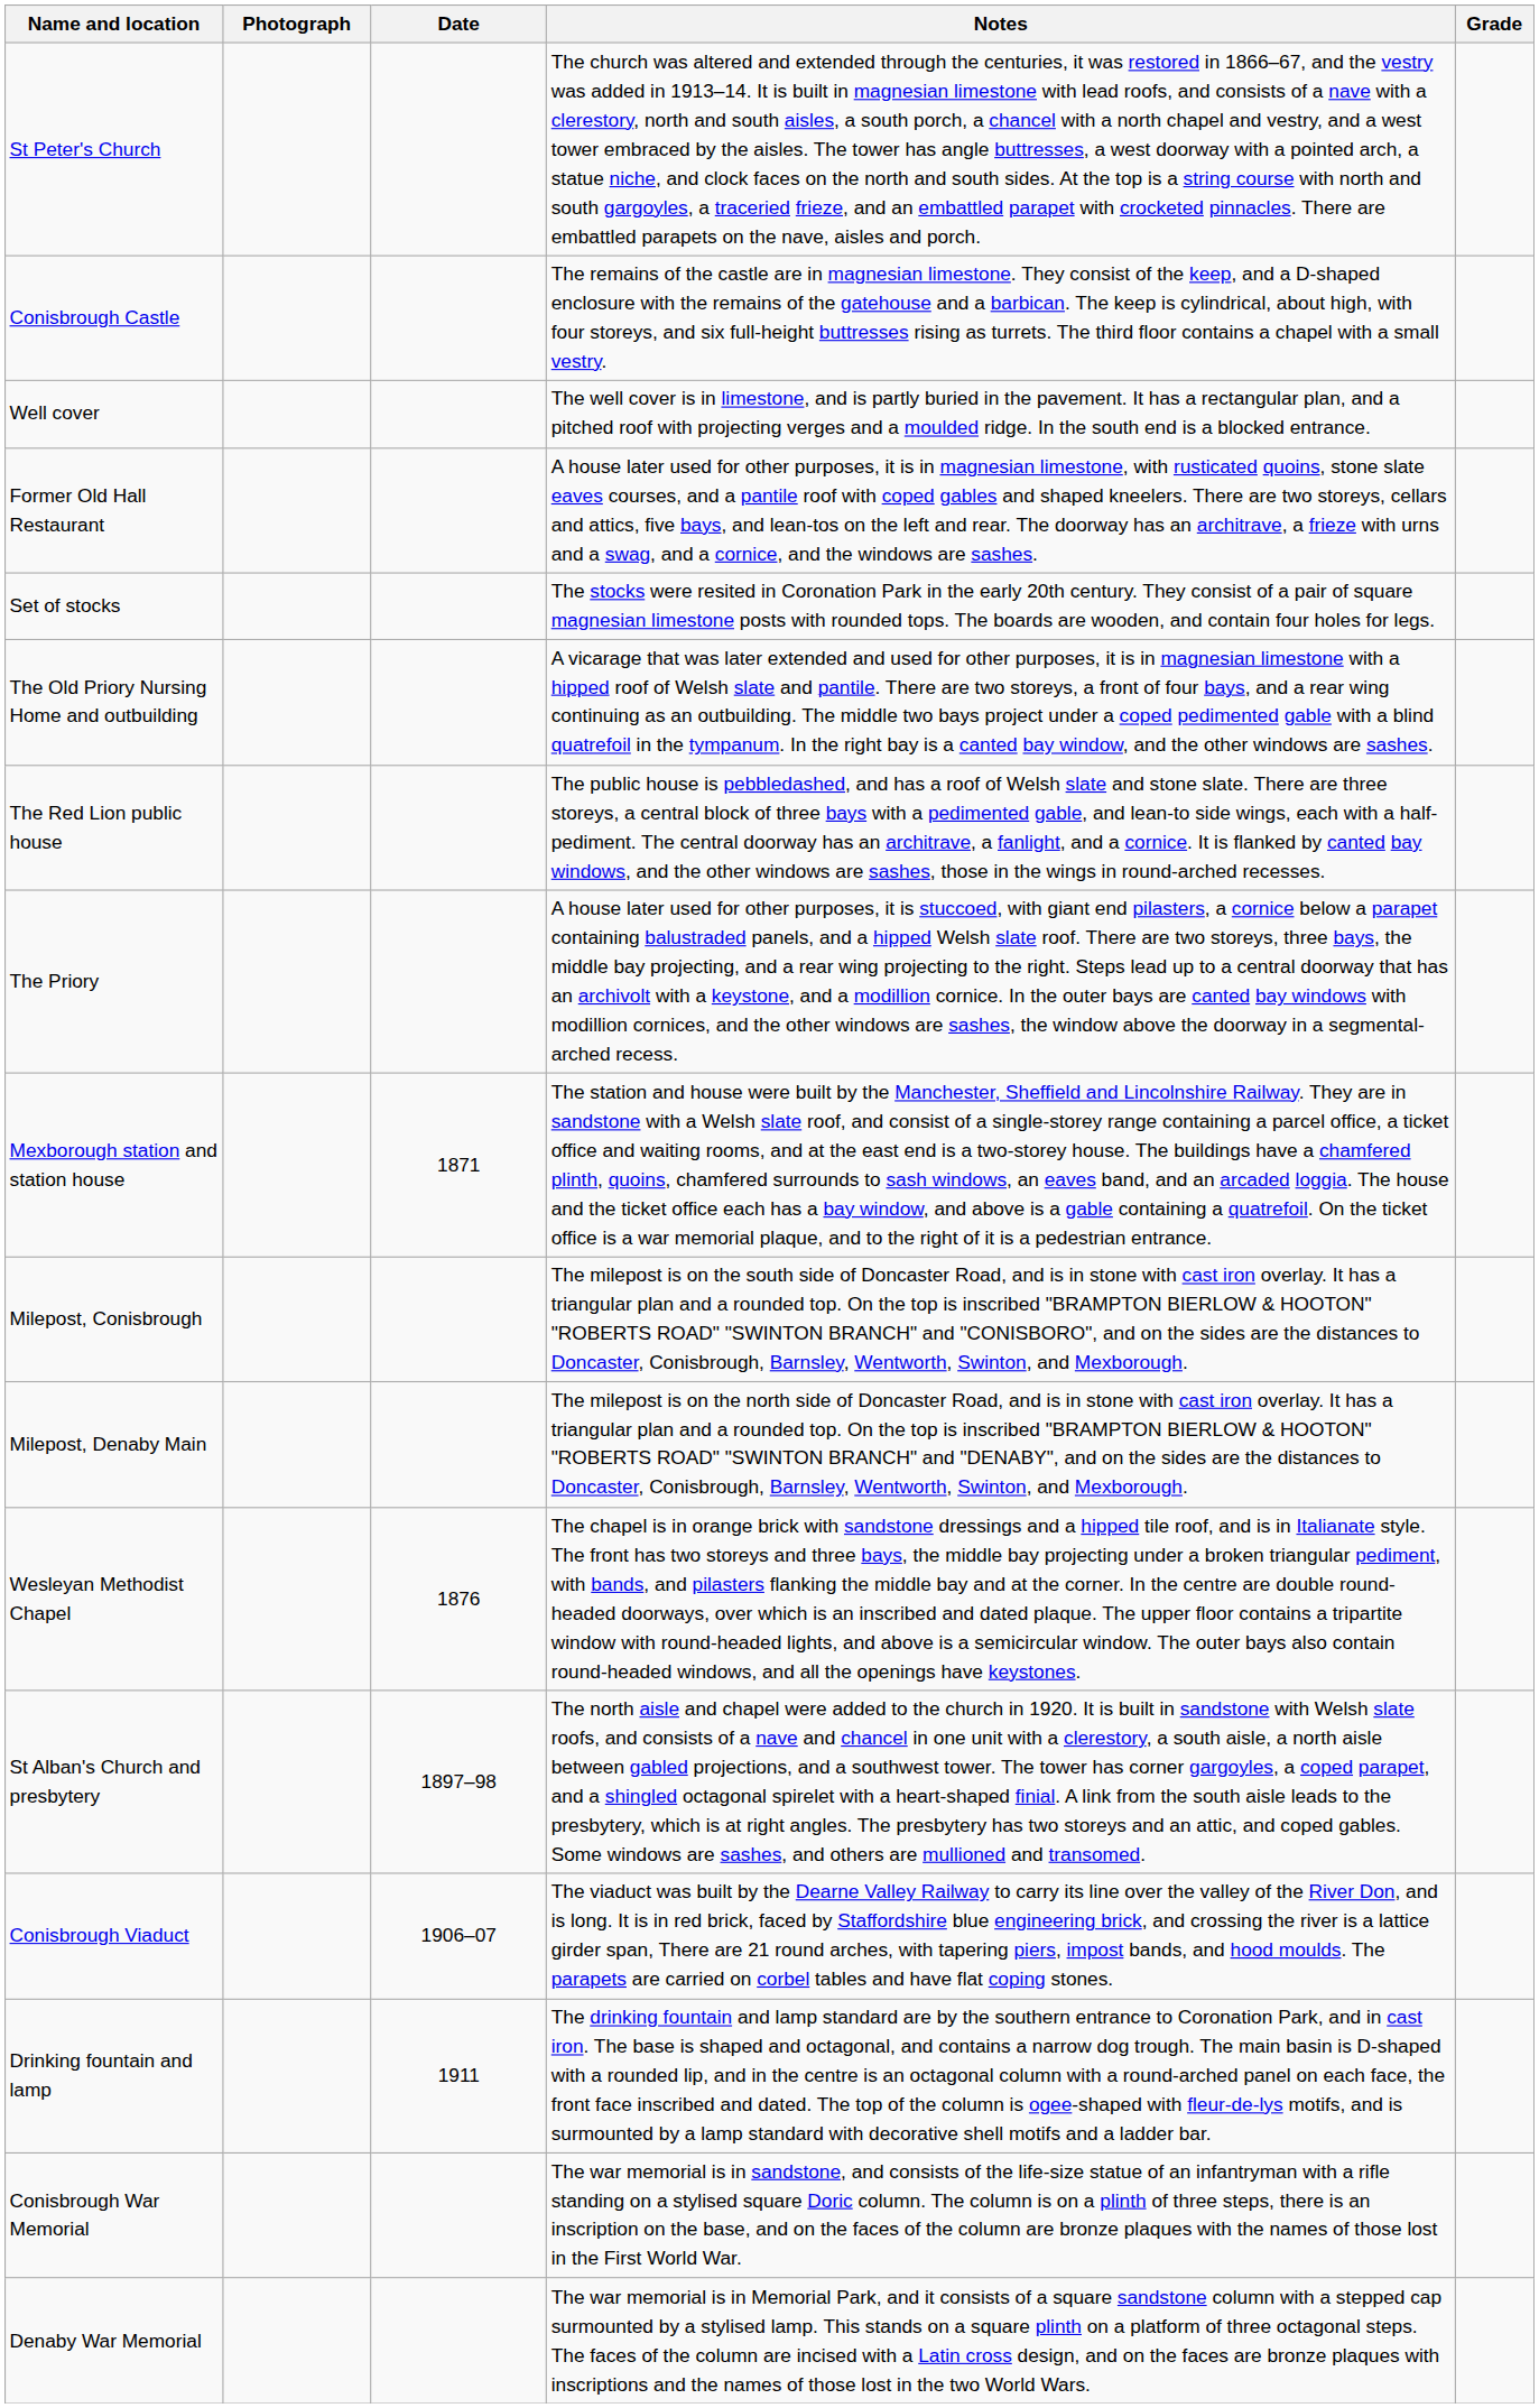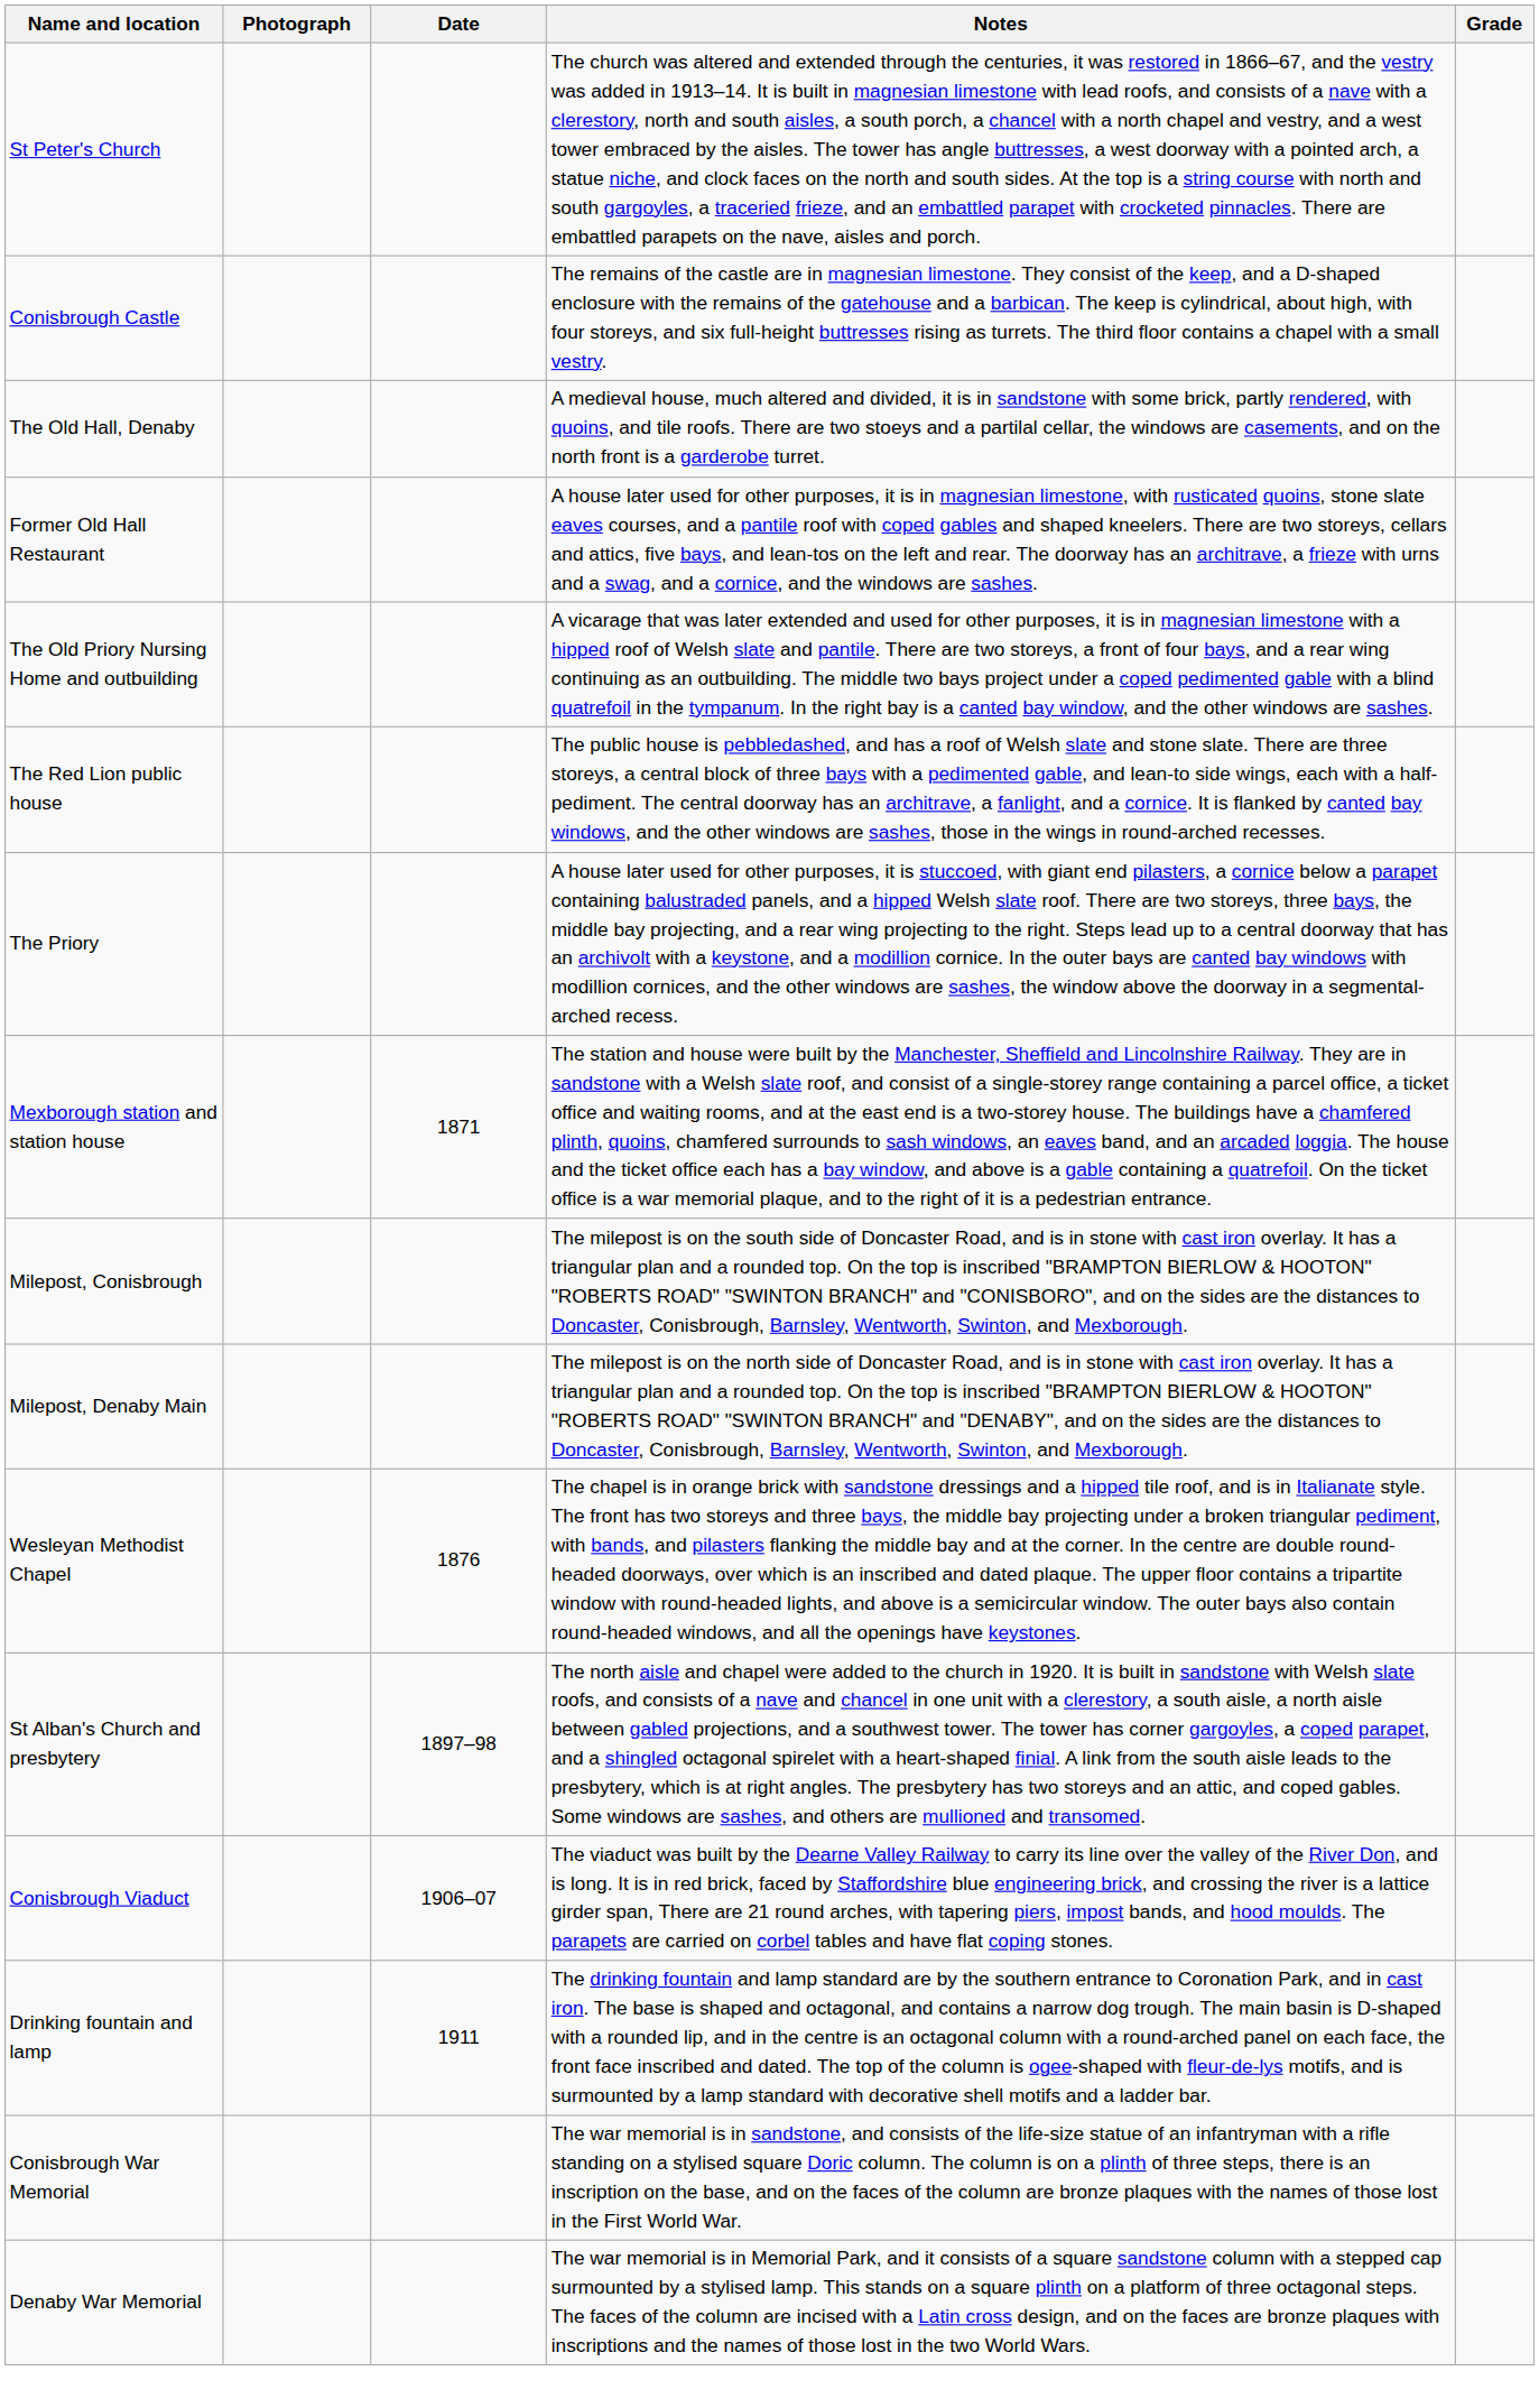 <table class="wikitable sortable plainrowheaders" style="width:100%; border:0; text-align:left; line-height:150%;">
 <tr>
 <th scope="col"  style="width:150px">Name and location</th>
 <th scope="col"  style="width:100px" class="unsortable">Photograph</th>
 <th scope="col"  style="width:120px">Date</th>
 <th scope="col"  style="width:650px" class="unsortable">Notes</th>
 <th scope="col"  style="width:50px">Grade</th>
 </tr>
 <tr>
 <td><a href='#'>St Peter's Church</a><br><small></small></td>
 <td></td>
 <td align="center"></td>
 <td>The church was altered and extended through the centuries, it was <a href='#'>restored</a> in 1866–67, and the <a href='#'>vestry</a> was added in 1913–14.  It is built in <a href='#'>magnesian limestone</a> with lead roofs, and consists of a <a href='#'>nave</a> with a <a href='#'>clerestory</a>, north and south <a href='#'>aisles</a>, a south porch, a <a href='#'>chancel</a> with a north chapel and vestry, and a west tower embraced by the aisles.  The tower has angle <a href='#'>buttresses</a>, a west doorway with a pointed arch, a statue <a href='#'>niche</a>, and clock faces on the north and south sides.  At the top is a <a href='#'>string course</a> with north and south <a href='#'>gargoyles</a>, a <a href='#'>traceried</a> <a href='#'>frieze</a>, and an <a href='#'>embattled</a> <a href='#'>parapet</a> with <a href='#'>crocketed</a> <a href='#'>pinnacles</a>.  There are embattled parapets on the nave, aisles and porch.</td>
 <td align="center" ></td>
 </tr>
 <tr>
 <td><a href='#'>Conisbrough Castle</a><br><small></small></td>
 <td></td>
 <td align="center"></td>
 <td>The remains of the castle are in <a href='#'>magnesian limestone</a>.  They consist of the <a href='#'>keep</a>, and a D-shaped enclosure with the remains of the <a href='#'>gatehouse</a> and a <a href='#'>barbican</a>.  The keep is cylindrical, about  high, with four storeys, and six full-height <a href='#'>buttresses</a> rising as turrets.  The third floor contains a chapel with a small <a href='#'>vestry</a>.</td>
 <td align="center" ></td>
 </tr>
 <tr>
-<td>Well cover<br><small></small></td>
+<td>The Old Hall, Denaby<br><small></small></td>
 <td></td>
 <td align="center"></td>
-<td>The well cover is in <a href='#'>limestone</a>, and is partly buried in the pavement.  It has a rectangular plan, and a pitched roof with projecting verges and a <a href='#'>moulded</a> ridge.  In the south end is a blocked entrance.</td>
+<td>A medieval house, much altered and divided, it is in <a href='#'>sandstone</a> with some brick, partly <a href='#'>rendered</a>, with <a href='#'>quoins</a>, and tile roofs.  There are  two stoeys and a partilal cellar, the windows are <a href='#'>casements</a>, and on the north front is a <a href='#'>garderobe</a> turret.</td>
 <td align="center" ></td>
 </tr>
 <tr>
 <td>Former Old Hall Restaurant<br><small></small></td>
 <td></td>
 <td align="center"></td>
 <td>A house later used for other purposes, it is in <a href='#'>magnesian limestone</a>, with <a href='#'>rusticated</a> <a href='#'>quoins</a>, stone slate <a href='#'>eaves</a> courses, and a <a href='#'>pantile</a> roof with <a href='#'>coped</a> <a href='#'>gables</a> and shaped kneelers.  There are two storeys, cellars and attics, five <a href='#'>bays</a>, and lean-tos on the left and rear.  The doorway has an <a href='#'>architrave</a>, a <a href='#'>frieze</a> with urns and a <a href='#'>swag</a>, and a <a href='#'>cornice</a>, and the windows are <a href='#'>sashes</a>.</td>
-<td align="center" ></td>
-</tr>
-<tr>
-<td>Set of stocks<br><small></small></td>
-<td></td>
-<td align="center"></td>
-<td>The <a href='#'>stocks</a> were resited in Coronation Park in the early 20th century.  They consist of a pair of square <a href='#'>magnesian limestone</a> posts with rounded tops.  The boards are wooden, and contain four holes for legs.</td>
 <td align="center" ></td>
 </tr>
 <tr>
 <td>The Old Priory Nursing Home and outbuilding<br><small></small></td>
 <td></td>
 <td align="center"></td>
 <td>A vicarage that was later extended and used for other purposes, it is in <a href='#'>magnesian limestone</a> with a <a href='#'>hipped</a> roof of Welsh <a href='#'>slate</a> and <a href='#'>pantile</a>.  There are two storeys, a front of four <a href='#'>bays</a>, and a rear wing continuing as an outbuilding.  The middle two bays project under a <a href='#'>coped</a> <a href='#'>pedimented</a> <a href='#'>gable</a> with a blind <a href='#'>quatrefoil</a> in the <a href='#'>tympanum</a>.  In the right bay is a <a href='#'>canted</a> <a href='#'>bay window</a>, and the other windows are <a href='#'>sashes</a>.</td>
 <td align="center" ></td>
 </tr>
 <tr>
 <td>The Red Lion public house<br><small></small></td>
 <td></td>
 <td align="center"></td>
 <td>The public house is <a href='#'>pebbledashed</a>, and has a roof of Welsh <a href='#'>slate</a> and stone slate.  There are three storeys, a central block of three <a href='#'>bays</a> with a <a href='#'>pedimented</a> <a href='#'>gable</a>, and lean-to side wings, each with a half-pediment.  The central doorway has an <a href='#'>architrave</a>, a <a href='#'>fanlight</a>, and a <a href='#'>cornice</a>.  It is flanked by <a href='#'>canted</a> <a href='#'>bay windows</a>, and the other windows are <a href='#'>sashes</a>, those in the wings in round-arched recesses.</td>
 <td align="center" ></td>
 </tr>
 <tr>
 <td>The Priory<br><small></small></td>
 <td></td>
 <td align="center"></td>
 <td>A house later used for other purposes, it is <a href='#'>stuccoed</a>, with giant end <a href='#'>pilasters</a>, a <a href='#'>cornice</a> below a <a href='#'>parapet</a> containing <a href='#'>balustraded</a> panels, and a <a href='#'>hipped</a> Welsh <a href='#'>slate</a> roof.  There are two storeys, three <a href='#'>bays</a>, the middle bay projecting, and a rear wing projecting to the right.  Steps lead up to a central doorway that has an <a href='#'>archivolt</a> with a <a href='#'>keystone</a>, and a <a href='#'>modillion</a> cornice.  In the outer bays are <a href='#'>canted</a> <a href='#'>bay windows</a> with modillion cornices, and the other windows are <a href='#'>sashes</a>, the window above the doorway in a segmental-arched recess.</td>
 <td align="center" ></td>
 </tr>
 <tr>
 <td><a href='#'>Mexborough station</a> and station house<br><small></small></td>
 <td></td>
 <td align="center">1871</td>
 <td>The station and house were built by the <a href='#'>Manchester, Sheffield and Lincolnshire Railway</a>.  They are in <a href='#'>sandstone</a> with a Welsh <a href='#'>slate</a> roof, and consist of a single-storey range containing a parcel office, a ticket office and waiting rooms, and at the east end is a two-storey house.  The buildings have a <a href='#'>chamfered</a> <a href='#'>plinth</a>, <a href='#'>quoins</a>, chamfered surrounds to <a href='#'>sash windows</a>, an <a href='#'>eaves</a> band, and an <a href='#'>arcaded</a> <a href='#'>loggia</a>.  The house and the ticket office each has a <a href='#'>bay window</a>, and above is a <a href='#'>gable</a> containing a <a href='#'>quatrefoil</a>.  On the ticket office is a war memorial plaque, and to the right of it is a pedestrian entrance.</td>
 <td align="center" ></td>
 </tr>
 <tr>
 <td>Milepost, Conisbrough<br><small></small></td>
 <td></td>
 <td align="center"></td>
 <td>The milepost is on the south side of Doncaster Road, and is in stone with <a href='#'>cast iron</a> overlay. It has a triangular plan and a rounded top. On the top is inscribed "BRAMPTON BIERLOW & HOOTON" "ROBERTS ROAD" "SWINTON BRANCH" and "CONISBORO", and on the sides are the distances to <a href='#'>Doncaster</a>, Conisbrough, <a href='#'>Barnsley</a>, <a href='#'>Wentworth</a>, <a href='#'>Swinton</a>, and <a href='#'>Mexborough</a>.</td>
 <td align="center" ></td>
 </tr>
 <tr>
 <td>Milepost, Denaby Main<br><small></small></td>
 <td></td>
 <td align="center"></td>
 <td>The milepost is on the north side of Doncaster Road, and is in stone with <a href='#'>cast iron</a> overlay. It has a triangular plan and a rounded top. On the top is inscribed "BRAMPTON BIERLOW & HOOTON" "ROBERTS ROAD" "SWINTON BRANCH" and "DENABY", and on the sides are the distances to <a href='#'>Doncaster</a>, Conisbrough, <a href='#'>Barnsley</a>, <a href='#'>Wentworth</a>, <a href='#'>Swinton</a>, and <a href='#'>Mexborough</a>.</td>
 <td align="center" ></td>
 </tr>
 <tr>
 <td>Wesleyan Methodist Chapel<br><small></small></td>
 <td></td>
 <td align="center">1876</td>
 <td>The chapel is in orange brick with <a href='#'>sandstone</a> dressings and a <a href='#'>hipped</a> tile roof, and is in <a href='#'>Italianate</a> style.  The front has two storeys and three <a href='#'>bays</a>, the middle bay projecting under a broken triangular <a href='#'>pediment</a>, with <a href='#'>bands</a>, and <a href='#'>pilasters</a> flanking the middle bay and at the corner.  In the centre are double round-headed doorways, over which is an inscribed and dated plaque.  The upper floor contains a tripartite window with round-headed lights, and above is a semicircular window.  The outer bays also contain round-headed windows, and all the openings have <a href='#'>keystones</a>.</td>
 <td align="center" ></td>
 </tr>
 <tr>
 <td>St Alban's Church and presbytery<br><small></small></td>
 <td></td>
 <td align="center">1897–98</td>
 <td>The north <a href='#'>aisle</a> and chapel were added to the church in 1920.  It is built in <a href='#'>sandstone</a> with Welsh <a href='#'>slate</a> roofs, and consists of a <a href='#'>nave</a> and <a href='#'>chancel</a> in one unit with a <a href='#'>clerestory</a>, a south aisle, a north aisle between <a href='#'>gabled</a> projections, and a southwest tower.  The tower has corner <a href='#'>gargoyles</a>, a <a href='#'>coped</a> <a href='#'>parapet</a>, and a <a href='#'>shingled</a> octagonal spirelet with a heart-shaped <a href='#'>finial</a>.  A link from the south aisle leads to the presbytery, which is at right angles.  The presbytery has two storeys and an attic, and coped gables.  Some windows are <a href='#'>sashes</a>, and others are <a href='#'>mullioned</a> and <a href='#'>transomed</a>.</td>
 <td align="center" ></td>
 </tr>
 <tr>
 <td><a href='#'>Conisbrough Viaduct</a><br><small></small></td>
 <td></td>
 <td align="center">1906–07</td>
 <td>The viaduct was built by the <a href='#'>Dearne Valley Railway</a> to carry its line over the valley of the <a href='#'>River Don</a>, and is  long.  It is in red brick, faced by <a href='#'>Staffordshire</a> blue <a href='#'>engineering brick</a>, and crossing the river is a lattice girder span,   There are 21 round arches, with tapering <a href='#'>piers</a>, <a href='#'>impost</a> bands, and <a href='#'>hood moulds</a>.  The <a href='#'>parapets</a> are carried on <a href='#'>corbel</a> tables and have flat <a href='#'>coping</a> stones.</td>
 <td align="center" ></td>
 </tr>
 <tr>
 <td>Drinking fountain and lamp<br><small></small></td>
 <td></td>
 <td align="center">1911</td>
 <td>The <a href='#'>drinking fountain</a> and lamp standard are by the southern entrance to Coronation Park, and in <a href='#'>cast iron</a>.  The base is shaped and octagonal, and contains a narrow dog trough.  The main basin is D-shaped with a rounded lip, and in the centre is an octagonal column with a round-arched panel on each face, the front face inscribed and dated.  The top of the column is <a href='#'>ogee</a>-shaped with <a href='#'>fleur-de-lys</a> motifs, and is surmounted by a lamp standard with decorative shell motifs and a ladder bar.</td>
 <td align="center" ></td>
 </tr>
 <tr>
 <td>Conisbrough War Memorial<br><small></small></td>
 <td></td>
 <td align="center"></td>
 <td>The war memorial is in <a href='#'>sandstone</a>, and consists of the life-size statue of an infantryman with a rifle standing on a stylised square <a href='#'>Doric</a> column.  The column is on a <a href='#'>plinth</a> of three steps, there is an inscription on the base, and on the faces of the column are bronze plaques with the names of those lost in the First World War.</td>
 <td align="center" ></td>
 </tr>
 <tr>
 <td>Denaby War Memorial<br><small></small></td>
 <td></td>
 <td align="center"></td>
 <td>The war memorial is in Memorial Park, and it consists of a square <a href='#'>sandstone</a> column with a stepped cap surmounted by a stylised lamp.  This stands on a square <a href='#'>plinth</a> on a platform of three octagonal steps.  The faces of the column are incised with a <a href='#'>Latin cross</a> design, and on the faces are bronze plaques with inscriptions and the names of those lost in the two World Wars.</td>
 <td align="center" ></td>
 </tr>
 <tr>
 </tr>
 </table>
